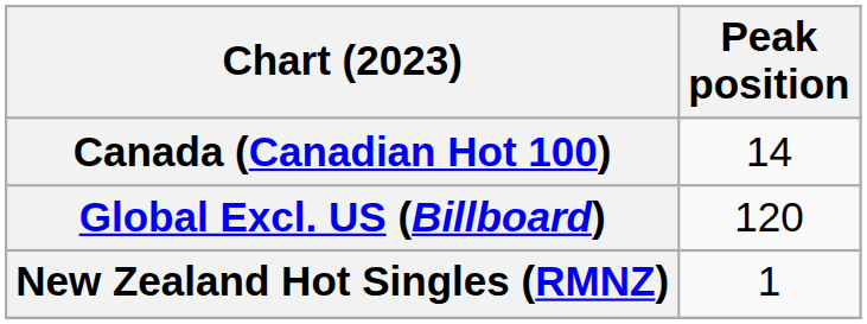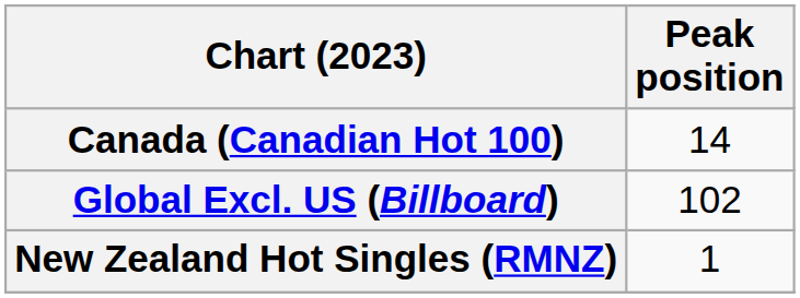 <table class="wikitable sortable plainrowheaders" style="text-align:center">
 <tr>
 <th scope="col">Chart (2023)</th>
 <th scope="col">Peak<br>position</th>
 </tr>
 <tr>
 <th scope="row">Canada (<a href='#'>Canadian Hot 100</a>)</th>
 <td>14</td>
 </tr>
 <tr>
 <th scope="row"><a href='#'>Global Excl. US</a> (<em><a href='#'>Billboard</a></em>)</th>
-<td>120</td>
+<td>102</td>
 </tr>
 <tr>
 <th scope="row">New Zealand Hot Singles (<a href='#'>RMNZ</a>)</th>
 <td>1</td>
 </tr>
 <tr>
 </tr>
 <tr>
 </tr>
 </table>
